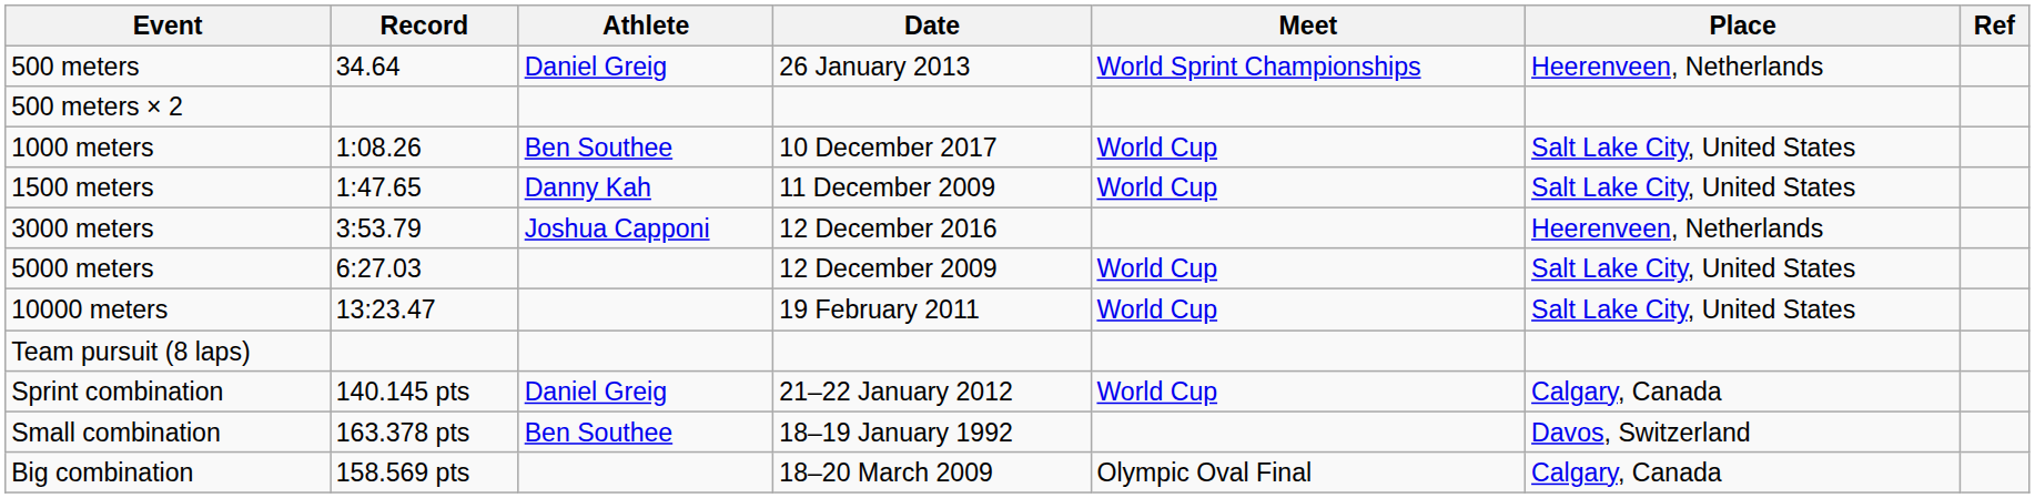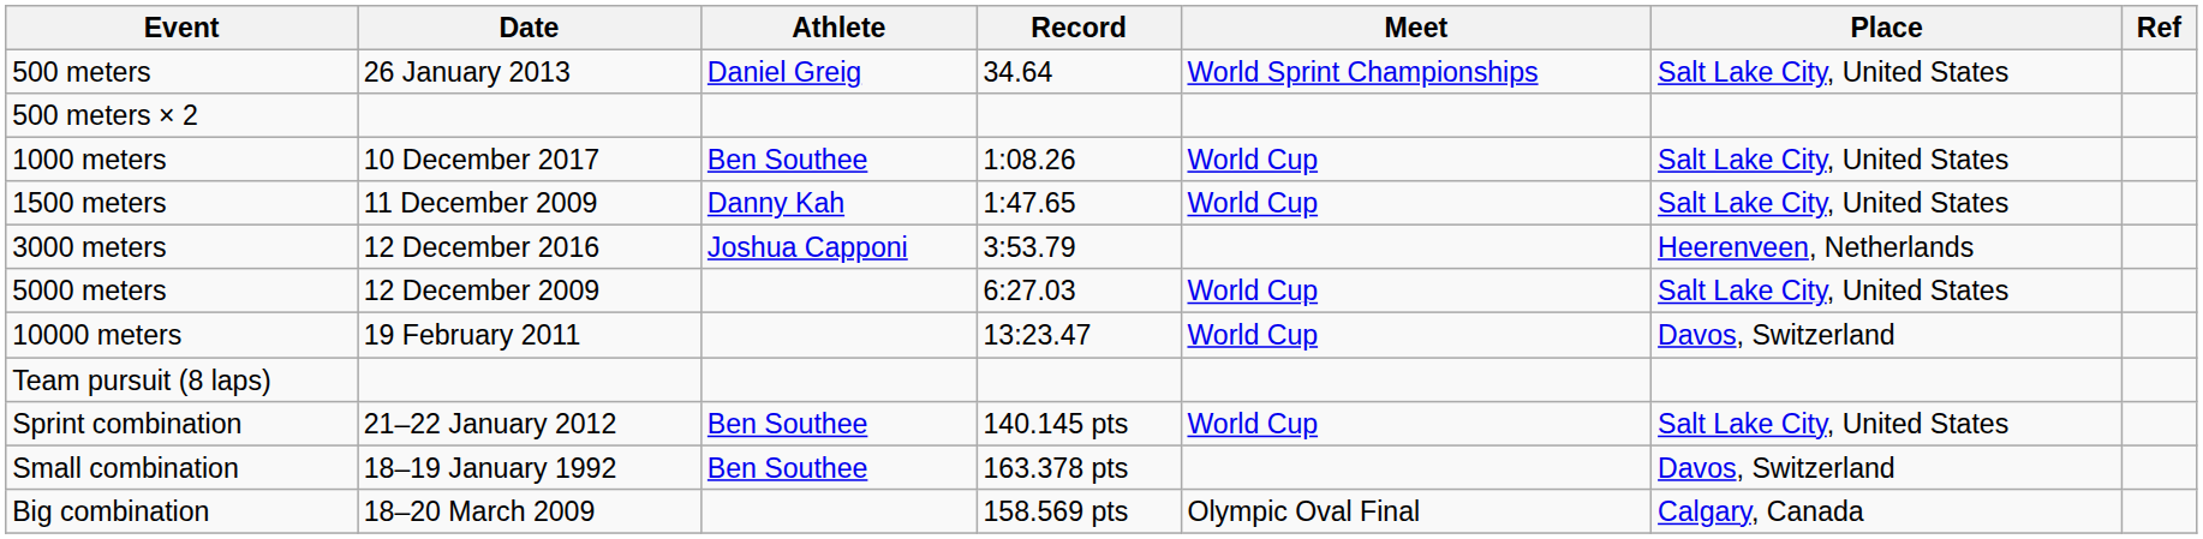 <table class="wikitable" style="font-size:95%; width: 95%;">
 <tr>
 <th>Event</th>
+<th>Date</th>
+<th>Athlete</th>
 <th>Record</th>
-<th>Athlete</th>
-<th>Date</th>
 <th>Meet</th>
 <th>Place</th>
 <th>Ref</th>
 </tr>
 <tr>
 <td>500 meters</td>
+<td>26 January 2013</td>
+<td><a href='#'>Daniel Greig</a></td>
 <td>34.64</td>
-<td><a href='#'>Daniel Greig</a></td>
-<td>26 January 2013</td>
 <td><a href='#'>World Sprint Championships</a></td>
-<td> <a href='#'>Heerenveen</a>, Netherlands</td>
+<td> <a href='#'>Salt Lake City</a>, United States</td>
 <td></td>
 </tr>
 <tr>
 <td>500 meters × 2</td>
 <td></td>
 <td></td>
 <td></td>
 <td></td>
 <td></td>
 <td></td>
 </tr>
 <tr>
 <td>1000 meters</td>
+<td>10 December 2017</td>
+<td><a href='#'>Ben Southee</a></td>
 <td>1:08.26</td>
-<td><a href='#'>Ben Southee</a></td>
-<td>10 December 2017</td>
 <td><a href='#'>World Cup</a></td>
 <td> <a href='#'>Salt Lake City</a>, United States</td>
 <td></td>
 </tr>
 <tr>
 <td>1500 meters</td>
+<td>11 December 2009</td>
+<td><a href='#'>Danny Kah</a></td>
 <td>1:47.65</td>
-<td><a href='#'>Danny Kah</a></td>
-<td>11 December 2009</td>
 <td><a href='#'>World Cup</a></td>
 <td> <a href='#'>Salt Lake City</a>, United States</td>
 <td></td>
 </tr>
 <tr>
 <td>3000 meters</td>
+<td>12 December 2016</td>
+<td><a href='#'>Joshua Capponi</a></td>
 <td>3:53.79</td>
-<td><a href='#'>Joshua Capponi</a></td>
-<td>12 December 2016</td>
 <td></td>
 <td> <a href='#'>Heerenveen</a>, Netherlands</td>
 <td></td>
 </tr>
 <tr>
 <td>5000 meters</td>
+<td>12 December 2009</td>
+<td></td>
 <td>6:27.03</td>
-<td></td>
-<td>12 December 2009</td>
 <td><a href='#'>World Cup</a></td>
 <td> <a href='#'>Salt Lake City</a>, United States</td>
 <td></td>
 </tr>
 <tr>
 <td>10000 meters</td>
+<td>19 February 2011</td>
+<td></td>
 <td>13:23.47</td>
-<td></td>
-<td>19 February 2011</td>
 <td><a href='#'>World Cup</a></td>
-<td> <a href='#'>Salt Lake City</a>, United States</td>
+<td> <a href='#'>Davos</a>, Switzerland</td>
 <td></td>
 </tr>
 <tr>
 <td>Team pursuit (8 laps)</td>
 <td></td>
 <td></td>
 <td></td>
 <td></td>
 <td></td>
 <td></td>
 </tr>
 <tr>
 <td>Sprint combination</td>
+<td>21–22 January 2012</td>
+<td><a href='#'>Ben Southee</a></td>
 <td>140.145 pts</td>
-<td><a href='#'>Daniel Greig</a></td>
-<td>21–22 January 2012</td>
 <td><a href='#'>World Cup</a></td>
-<td> <a href='#'>Calgary</a>, Canada</td>
+<td> <a href='#'>Salt Lake City</a>, United States</td>
 <td></td>
 </tr>
 <tr>
 <td>Small combination</td>
+<td>18–19 January 1992</td>
+<td><a href='#'>Ben Southee</a></td>
 <td>163.378 pts</td>
-<td><a href='#'>Ben Southee</a></td>
-<td>18–19 January 1992</td>
 <td></td>
 <td> <a href='#'>Davos</a>, Switzerland</td>
 <td></td>
 </tr>
 <tr>
 <td>Big combination</td>
+<td>18–20 March 2009</td>
+<td></td>
 <td>158.569 pts</td>
-<td></td>
-<td>18–20 March 2009</td>
 <td>Olympic Oval Final</td>
 <td> <a href='#'>Calgary</a>, Canada</td>
 <td></td>
 </tr>
 </table>
